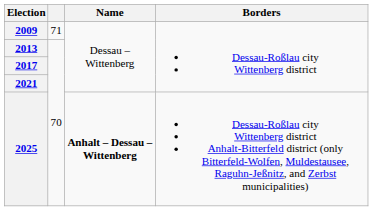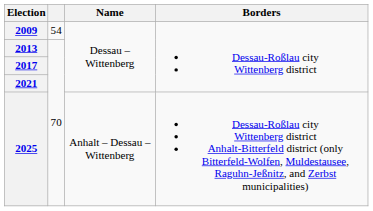 <table class=wikitable style="text-align:center">
 <tr>
 <th>Election</th>
 <th></th>
 <th width=125px>Name</th>
 <th width=300px>Borders</th>
 </tr>
 <tr>
 <th><a href='#'>2009</a></th>
-<td>71</td>
+<td>54</td>
 <td rowspan=4>Dessau – Wittenberg</td>
 <td rowspan=4><br><ul><li><a href='#'>Dessau-Roßlau</a> city</li><li><a href='#'>Wittenberg</a> district</li></ul></td>
 </tr>
 <tr>
 <th><a href='#'>2013</a></th>
 <td rowspan=4>70</td>
 </tr>
 <tr>
 <th><a href='#'>2017</a></th>
 </tr>
 <tr>
 <th><a href='#'>2021</a></th>
 </tr>
 <tr>
 <th><a href='#'>2025</a></th>
-<td><strong>Anhalt – Dessau – Wittenberg</strong></td>
+<td>Anhalt – Dessau – Wittenberg</td>
 <td><br><ul><li><a href='#'>Dessau-Roßlau</a> city</li><li><a href='#'>Wittenberg</a> district</li><li><a href='#'>Anhalt-Bitterfeld</a> district (only <a href='#'>Bitterfeld-Wolfen</a>, <a href='#'>Muldestausee</a>, <a href='#'>Raguhn-Jeßnitz</a>, and <a href='#'>Zerbst</a> municipalities)</li></ul></td>
 </tr>
 </table>
